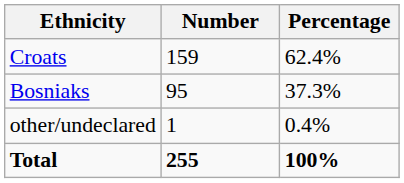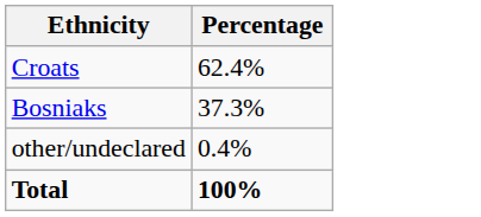 <table class="wikitable">
 <tr>
 <th width="100px">Ethnicity</th>
-<th width="80px">Number</th>
 <th width="80px">Percentage</th>
 </tr>
 <tr>
 <td><a href='#'>Croats</a></td>
-<td>159</td>
 <td>62.4%</td>
 </tr>
 <tr>
 <td><a href='#'>Bosniaks</a></td>
-<td>95</td>
 <td>37.3%</td>
 </tr>
 <tr>
 <td>other/undeclared</td>
-<td>1</td>
 <td>0.4%</td>
 </tr>
 <tr>
 <td><strong>Total</strong></td>
-<td><strong>255</strong></td>
 <td><strong>100%</strong></td>
 </tr>
 </table>
